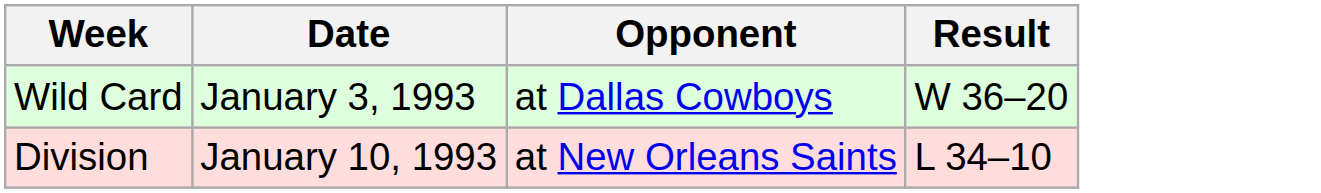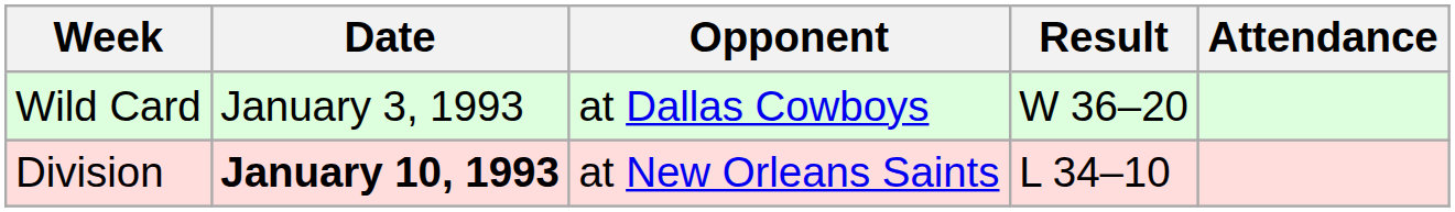 <table class="wikitable">
 <tr>
 <th>Week</th>
 <th>Date</th>
 <th>Opponent</th>
 <th>Result</th>
+<th>Attendance</th>
 </tr>
 <tr style="background:#dfd;">
 <td>Wild Card</td>
 <td>January 3, 1993</td>
 <td>at <a href='#'>Dallas Cowboys</a></td>
 <td>W 36–20</td>
+<td></td>
 </tr>
 <tr style="background:#fdd;">
 <td>Division</td>
-<td>January 10, 1993</td>
+<td><strong>January 10, 1993</strong></td>
 <td>at <a href='#'>New Orleans Saints</a></td>
 <td>L 34–10</td>
+<td></td>
 </tr>
 </table>
